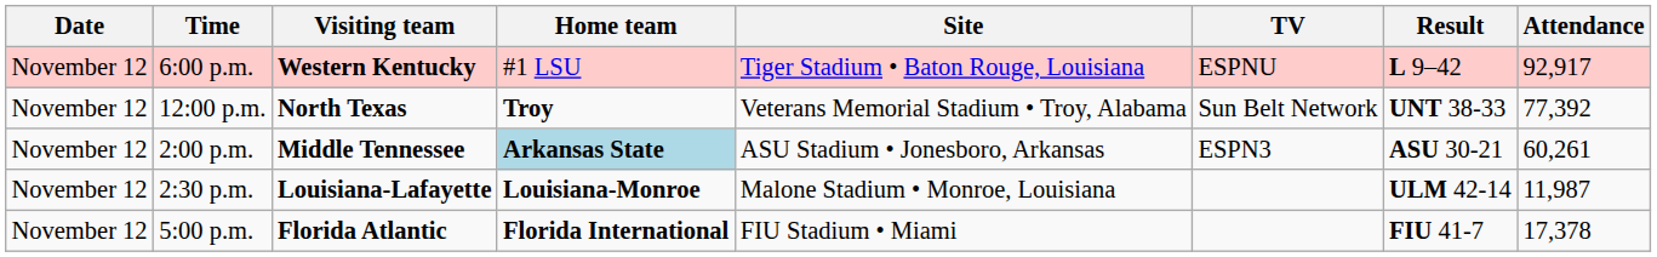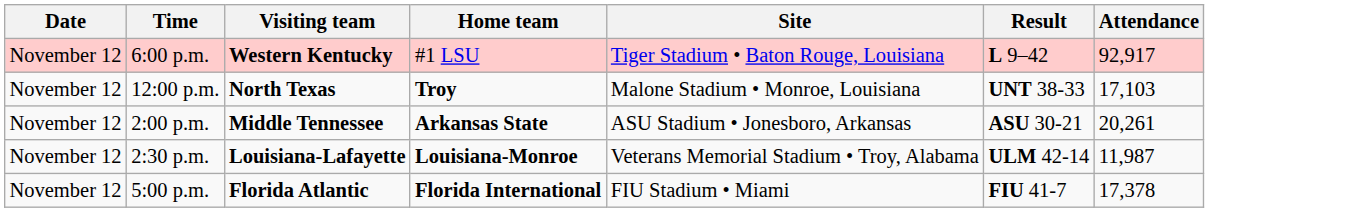 <table class="wikitable" style="font-size:95%;">
 <tr>
 <th>Date</th>
 <th>Time</th>
 <th>Visiting team</th>
 <th>Home team</th>
 <th>Site</th>
-<th>TV</th>
 <th>Result</th>
 <th>Attendance</th>
 </tr>
 <tr style="background:#fcc;">
 <td>November 12</td>
 <td>6:00 p.m.</td>
 <td><strong>Western Kentucky</strong></td>
 <td>#1 <a href='#'>LSU</a></td>
 <td><a href='#'>Tiger Stadium</a> • <a href='#'>Baton Rouge, Louisiana</a></td>
-<td>ESPNU</td>
 <td><strong>L</strong> 9–42</td>
 <td>92,917</td>
 </tr>
 <tr>
 <td>November 12</td>
 <td>12:00 p.m.</td>
 <td><strong>North Texas</strong></td>
 <td><strong>Troy</strong></td>
-<td>Veterans Memorial Stadium • Troy, Alabama</td>
-<td>Sun Belt Network</td>
+<td>Malone Stadium • Monroe, Louisiana</td>
 <td><strong>UNT</strong> 38-33</td>
-<td>77,392</td>
+<td>17,103</td>
 </tr>
 <tr>
 <td>November 12</td>
 <td>2:00 p.m.</td>
 <td><strong>Middle Tennessee</strong></td>
-<td style="background: lightblue;"><strong>Arkansas State</strong></td>
+<td><strong>Arkansas State</strong></td>
 <td>ASU Stadium • Jonesboro, Arkansas</td>
-<td>ESPN3</td>
 <td><strong>ASU</strong> 30-21</td>
-<td>60,261</td>
+<td>20,261</td>
 </tr>
 <tr>
 <td>November 12</td>
 <td>2:30 p.m.</td>
 <td><strong>Louisiana-Lafayette</strong></td>
 <td><strong>Louisiana-Monroe</strong></td>
-<td>Malone Stadium • Monroe, Louisiana</td>
-<td></td>
+<td>Veterans Memorial Stadium • Troy, Alabama</td>
 <td><strong>ULM</strong> 42-14</td>
 <td>11,987</td>
 </tr>
 <tr>
 <td>November 12</td>
 <td>5:00 p.m.</td>
 <td><strong>Florida Atlantic</strong></td>
 <td><strong>Florida International</strong></td>
 <td>FIU Stadium • Miami</td>
-<td></td>
 <td><strong>FIU</strong> 41-7</td>
 <td>17,378</td>
 </tr>
 </table>
